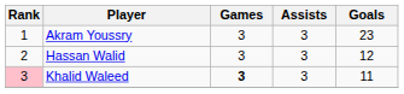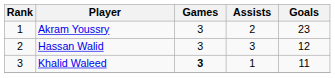 <table class="wikitable sortable" style="text-align: center">
 <tr>
 <th width="10">Rank</th>
 <th width="200">Player</th>
 <th width="70">Games</th>
 <th width="70">Assists</th>
 <th width="70">Goals</th>
 </tr>
 <tr>
 <td>1</td>
 <td align="left"><a href='#'>Akram Youssry</a></td>
 <td>3</td>
-<td>3</td>
+<td>2</td>
 <td>23</td>
 </tr>
 <tr>
 <td>2</td>
 <td align="left"><a href='#'>Hassan Walid</a></td>
 <td>3</td>
 <td>3</td>
 <td>12</td>
 </tr>
 <tr>
-<td style="background: pink;">3</td>
+<td>3</td>
 <td align="left"><a href='#'>Khalid Waleed</a></td>
 <td><strong>3</strong></td>
-<td>3</td>
+<td>1</td>
 <td>11</td>
 </tr>
 <tr>
 </tr>
 </table>
